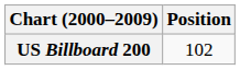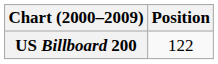 <table class="wikitable plainrowheaders">
 <tr>
 <th>Chart (2000–2009)</th>
 <th>Position</th>
 </tr>
 <tr>
 <th scope="row">US <em>Billboard</em> 200</th>
-<td style="text-align:center;">102</td>
+<td style="text-align:center;">122</td>
 </tr>
 </table>
